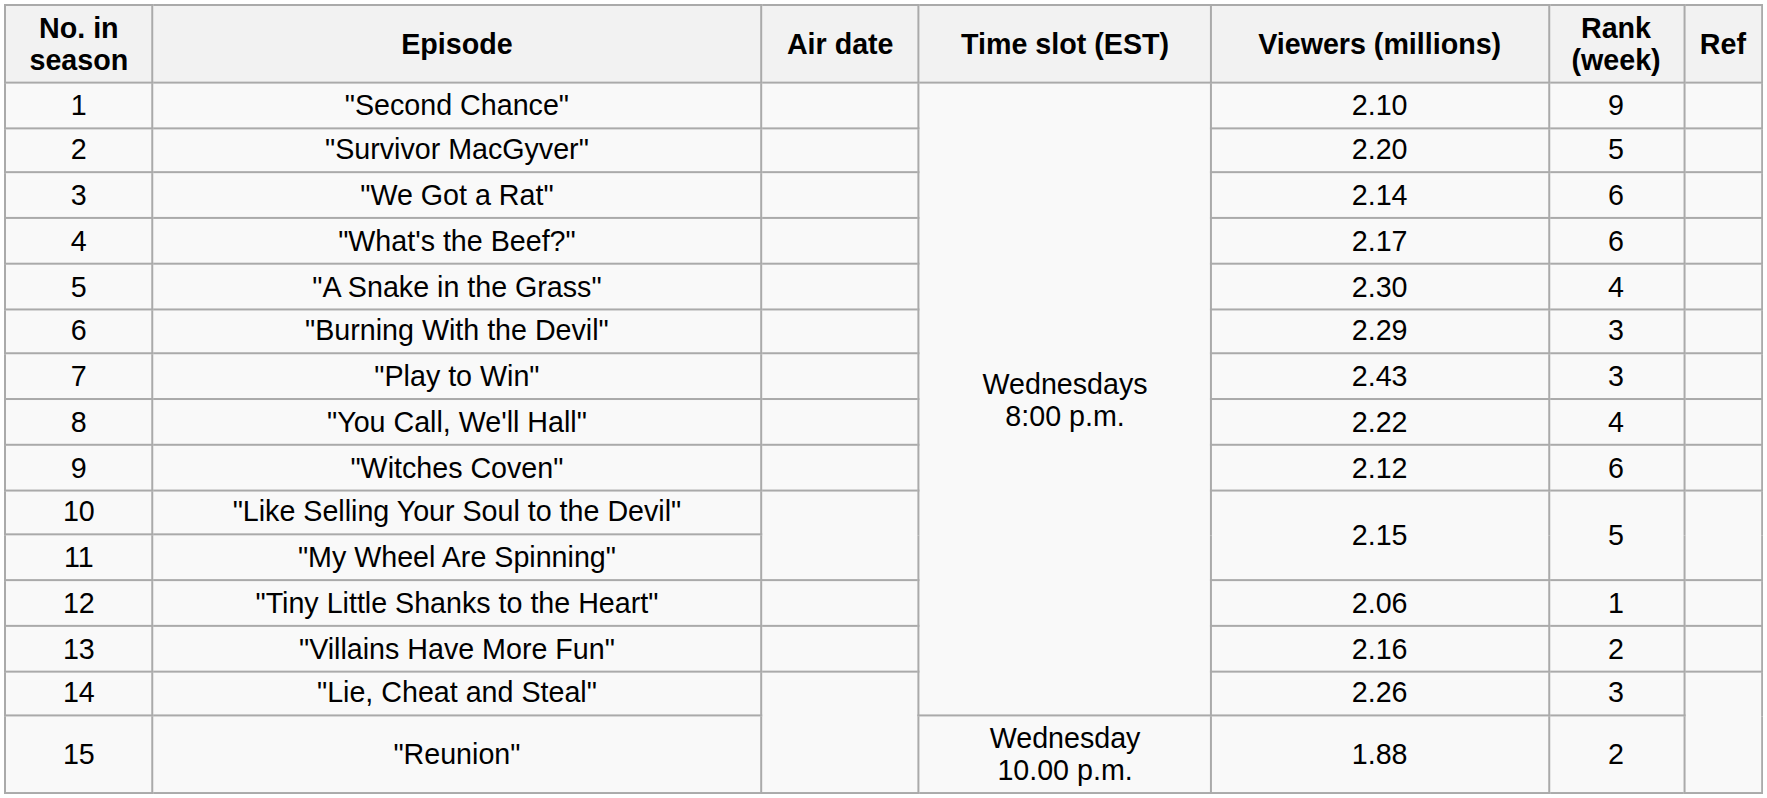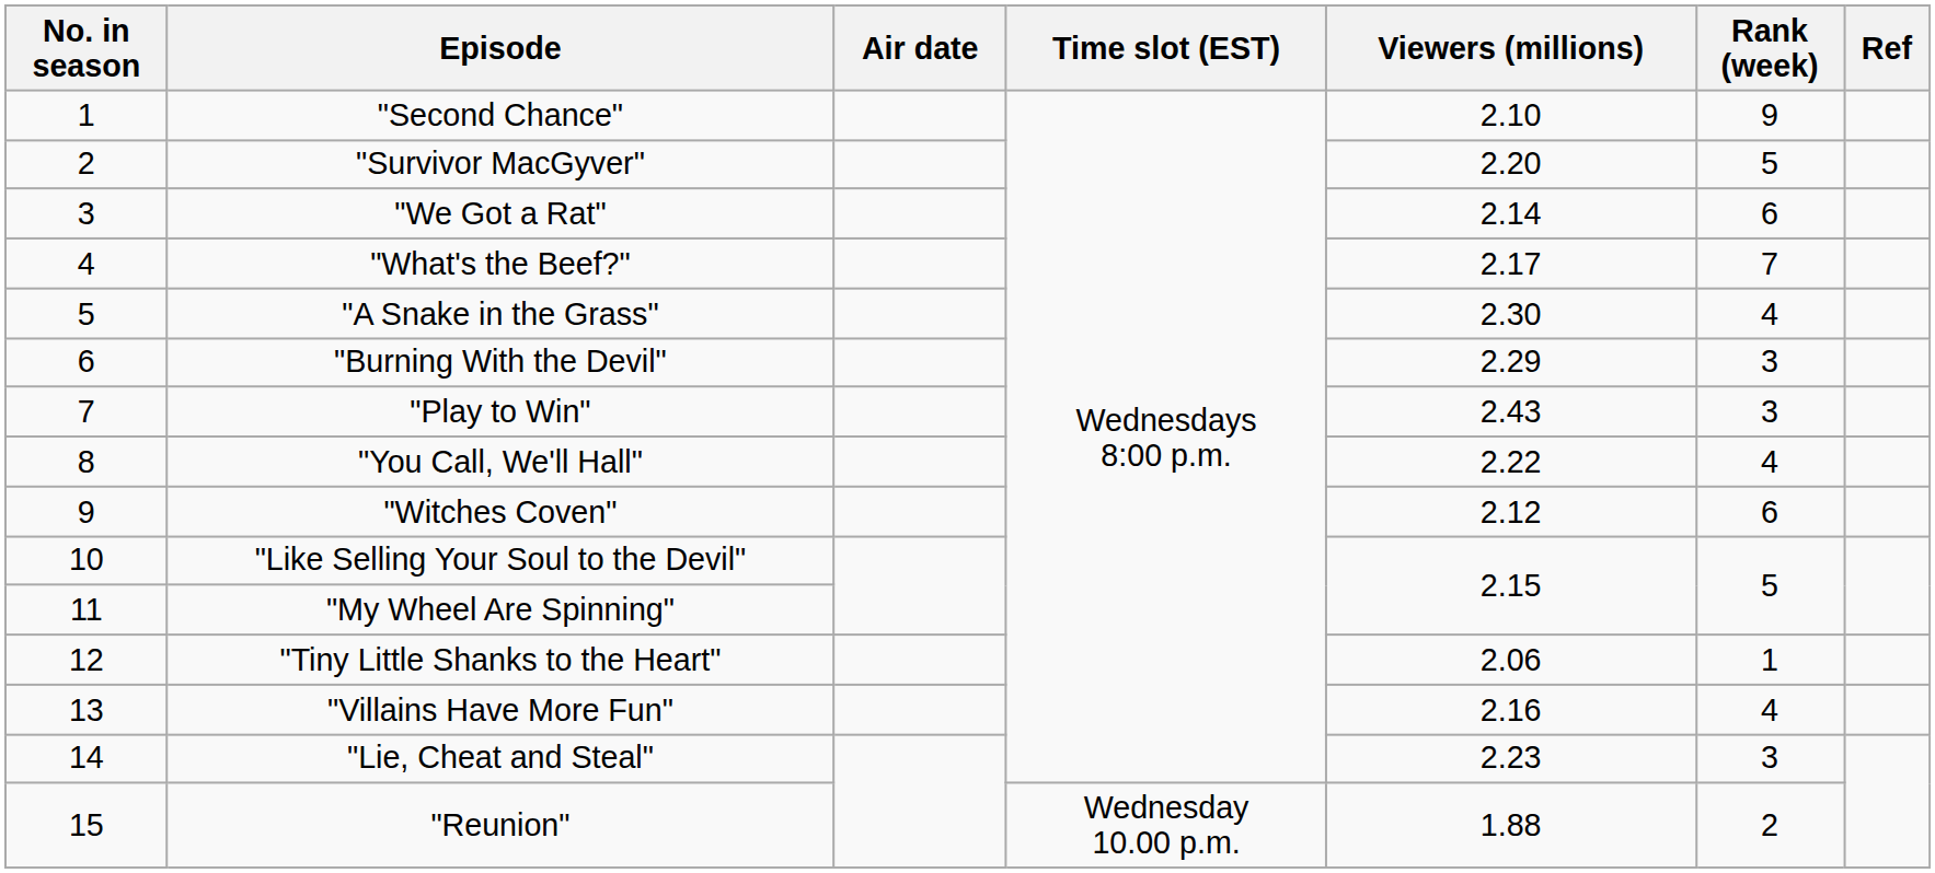 <table class="wikitable plainrowheaders" style="font-size:90%; text-align:center; width: 100%">
 <tr>
 <th scope="col">No. in<br>season</th>
 <th scope="col">Episode</th>
 <th scope="col">Air date</th>
 <th scope="col">Time slot (EST)</th>
 <th scope="col">Viewers (millions)</th>
 <th scope="col">Rank<br>(week)</th>
 <th scope="col">Ref</th>
 </tr>
 <tr>
 <td>1</td>
 <td>"Second Chance"</td>
 <td></td>
 <td rowspan=14>Wednesdays<br>8:00 p.m.</td>
 <td>2.10</td>
 <td>9</td>
 <td></td>
 </tr>
 <tr>
 <td>2</td>
 <td>"Survivor MacGyver"</td>
 <td></td>
 <td>2.20</td>
 <td>5</td>
 <td></td>
 </tr>
 <tr>
 <td>3</td>
 <td>"We Got a Rat"</td>
 <td></td>
 <td>2.14</td>
 <td>6</td>
 <td></td>
 </tr>
 <tr>
 <td>4</td>
 <td>"What's the Beef?"</td>
 <td></td>
 <td>2.17</td>
-<td>6</td>
+<td>7</td>
 <td></td>
 </tr>
 <tr>
 <td>5</td>
 <td>"A Snake in the Grass"</td>
 <td></td>
 <td>2.30</td>
 <td>4</td>
 <td></td>
 </tr>
 <tr>
 <td>6</td>
 <td>"Burning With the Devil"</td>
 <td></td>
 <td>2.29</td>
 <td>3</td>
 <td></td>
 </tr>
 <tr>
 <td>7</td>
 <td>"Play to Win"</td>
 <td></td>
 <td>2.43</td>
 <td>3</td>
 <td></td>
 </tr>
 <tr>
 <td>8</td>
 <td>"You Call, We'll Hall"</td>
 <td></td>
 <td>2.22</td>
 <td>4</td>
 <td></td>
 </tr>
 <tr>
 <td>9</td>
 <td>"Witches Coven"</td>
 <td></td>
 <td>2.12</td>
 <td>6</td>
 <td></td>
 </tr>
 <tr>
 <td>10</td>
 <td>"Like Selling Your Soul to the Devil"</td>
 <td rowspan="2"></td>
 <td rowspan="2">2.15</td>
 <td rowspan="2">5</td>
 <td rowspan="2"></td>
 </tr>
 <tr>
 <td>11</td>
 <td>"My Wheel Are Spinning"</td>
 </tr>
 <tr>
 <td>12</td>
 <td>"Tiny Little Shanks to the Heart"</td>
 <td></td>
 <td>2.06</td>
 <td>1</td>
 <td></td>
 </tr>
 <tr>
 <td>13</td>
 <td>"Villains Have More Fun"</td>
 <td></td>
 <td>2.16</td>
-<td>2</td>
+<td>4</td>
 <td></td>
 </tr>
 <tr>
 <td>14</td>
 <td>"Lie, Cheat and Steal"</td>
 <td rowspan="2"></td>
-<td>2.26</td>
+<td>2.23</td>
 <td>3</td>
 <td rowspan="2"></td>
 </tr>
 <tr>
 <td>15</td>
 <td>"Reunion"</td>
 <td>Wednesday<br> 10.00 p.m.</td>
 <td>1.88</td>
 <td>2</td>
 </tr>
 </table>
